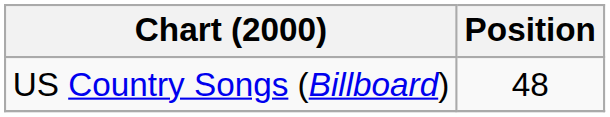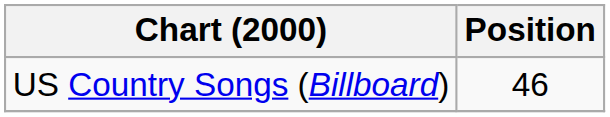 <table class="wikitable">
 <tr>
 <th scope="col">Chart (2000)</th>
 <th scope="col">Position</th>
 </tr>
 <tr>
 <td>US <a href='#'>Country Songs</a> (<em><a href='#'>Billboard</a></em>)</td>
-<td align="center">48</td>
+<td align="center">46</td>
 </tr>
 <tr>
 </tr>
 </table>
